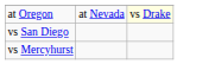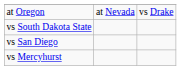 <table class="wikitable">
 <tr>
 </tr>
 <tr>
 <td>at <a href='#'>Oregon</a></td>
 <td>at <a href='#'>Nevada</a></td>
-<td style="background: lightyellow;">vs <a href='#'>Drake</a></td>
+<td>vs <a href='#'>Drake</a></td>
+</tr>
+<tr>
+<td>vs <a href='#'>South Dakota State</a></td>
+<td></td>
+<td></td>
 </tr>
 <tr>
 <td>vs <a href='#'>San Diego</a></td>
 <td></td>
 <td></td>
 </tr>
 <tr>
 <td>vs <a href='#'>Mercyhurst</a></td>
 <td></td>
 <td></td>
 </tr>
 </table>
